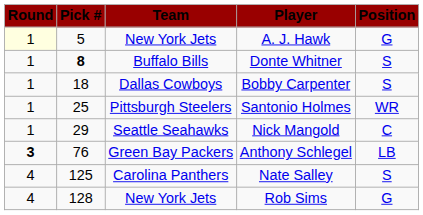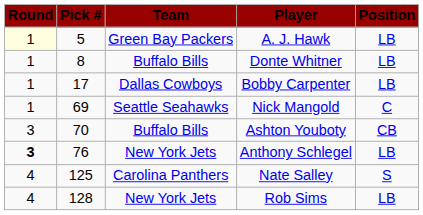 <table class="wikitable" style="text-align:center">
 <tr style="background:#900;">
 <td><strong><span>Round</span></strong></td>
 <td><strong><span>Pick #</span></strong></td>
 <td><strong><span>Team</span></strong></td>
 <td><strong><span>Player</span></strong></td>
 <td><strong><span>Position</span></strong></td>
 </tr>
 <tr>
 <td style="background: lightyellow;">1</td>
 <td align=center>5</td>
-<td><a href='#'>New York Jets</a></td>
+<td><a href='#'>Green Bay Packers</a></td>
 <td><a href='#'>A. J. Hawk</a></td>
-<td><a href='#'>G</a></td>
+<td><a href='#'>LB</a></td>
 </tr>
 <tr>
 <td>1</td>
-<td align=center><strong>8</strong></td>
+<td align=center>8</td>
 <td><a href='#'>Buffalo Bills</a></td>
 <td><a href='#'>Donte Whitner</a></td>
-<td><a href='#'>S</a></td>
+<td><a href='#'>LB</a></td>
 </tr>
 <tr>
 <td>1</td>
-<td align=center>18</td>
+<td align=center>17</td>
 <td><a href='#'>Dallas Cowboys</a></td>
 <td><a href='#'>Bobby Carpenter</a></td>
-<td><a href='#'>S</a></td>
+<td><a href='#'>LB</a></td>
 </tr>
 <tr>
 <td>1</td>
-<td align=center>25</td>
-<td><a href='#'>Pittsburgh Steelers</a></td>
-<td><a href='#'>Santonio Holmes</a></td>
-<td><a href='#'>WR</a></td>
-</tr>
-<tr>
-<td>1</td>
-<td align=center>29</td>
+<td align=center>69</td>
 <td><a href='#'>Seattle Seahawks</a></td>
 <td><a href='#'>Nick Mangold</a></td>
 <td><a href='#'>C</a></td>
 </tr>
 <tr>
+<td>3</td>
+<td align=center>70</td>
+<td><a href='#'>Buffalo Bills</a></td>
+<td><a href='#'>Ashton Youboty</a></td>
+<td><a href='#'>CB</a></td>
+</tr>
+<tr>
 <td><strong>3</strong></td>
 <td align=center>76</td>
-<td><a href='#'>Green Bay Packers</a></td>
+<td><a href='#'>New York Jets</a></td>
 <td><a href='#'>Anthony Schlegel</a></td>
 <td><a href='#'>LB</a></td>
 </tr>
 <tr>
 <td>4</td>
 <td align=center>125</td>
 <td><a href='#'>Carolina Panthers</a></td>
 <td><a href='#'>Nate Salley</a></td>
 <td><a href='#'>S</a></td>
 </tr>
 <tr>
 <td>4</td>
 <td align=center>128</td>
 <td><a href='#'>New York Jets</a></td>
 <td><a href='#'>Rob Sims</a></td>
-<td><a href='#'>G</a></td>
+<td><a href='#'>LB</a></td>
 </tr>
 </table>
